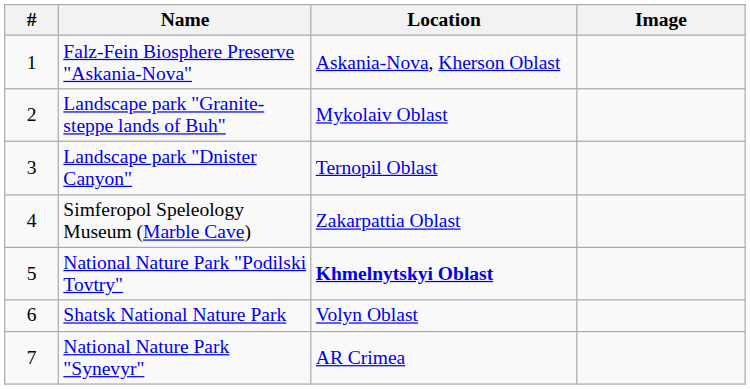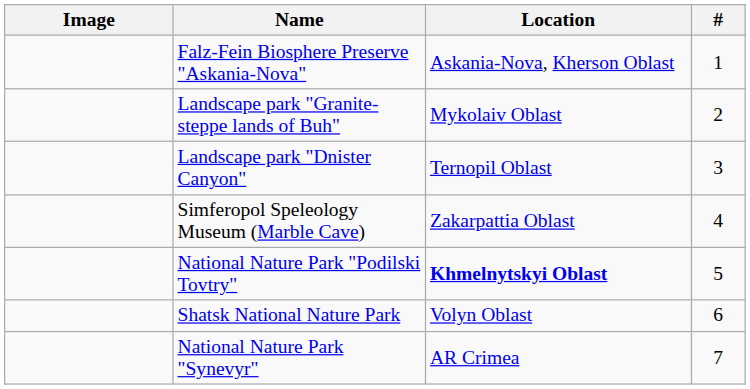 <table class="wikitable"  align=center>
 <tr>
-<th width=60px>#</th>
+<th width=200px>Image</th>
 <th width=300px>Name</th>
 <th width=300px>Location</th>
-<th width=200px>Image</th>
+<th width=60px>#</th>
 </tr>
 <tr>
-<td align=center>1</td>
+<td></td>
 <td><a href='#'>Falz-Fein Biosphere Preserve "Askania-Nova"</a></td>
 <td><a href='#'>Askania-Nova</a>, <a href='#'>Kherson Oblast</a></td>
-<td></td>
+<td align=center>1</td>
 </tr>
 <tr>
-<td align=center>2</td>
+<td></td>
 <td><a href='#'>Landscape park "Granite-steppe lands of Buh"</a></td>
 <td><a href='#'>Mykolaiv Oblast</a></td>
-<td></td>
+<td align=center>2</td>
 </tr>
 <tr>
-<td align=center>3</td>
+<td></td>
 <td><a href='#'>Landscape park "Dnister Canyon"</a></td>
 <td><a href='#'>Ternopil Oblast</a></td>
-<td></td>
+<td align=center>3</td>
 </tr>
 <tr>
-<td align=center>4</td>
+<td></td>
 <td>Simferopol Speleology Museum (<a href='#'>Marble Cave</a>)</td>
 <td><a href='#'>Zakarpattia Oblast</a></td>
-<td></td>
+<td align=center>4</td>
 </tr>
 <tr>
-<td align=center>5</td>
+<td></td>
 <td><a href='#'>National Nature Park "Podilski Tovtry"</a></td>
 <td><strong><a href='#'>Khmelnytskyi Oblast</a></strong></td>
-<td></td>
+<td align=center>5</td>
 </tr>
 <tr>
-<td align=center>6</td>
+<td></td>
 <td><a href='#'>Shatsk National Nature Park</a></td>
 <td><a href='#'>Volyn Oblast</a></td>
-<td></td>
+<td align=center>6</td>
 </tr>
 <tr>
-<td align=center>7</td>
+<td></td>
 <td><a href='#'>National Nature Park "Synevyr"</a></td>
 <td><a href='#'>AR Crimea</a></td>
-<td></td>
+<td align=center>7</td>
 </tr>
 </table>
